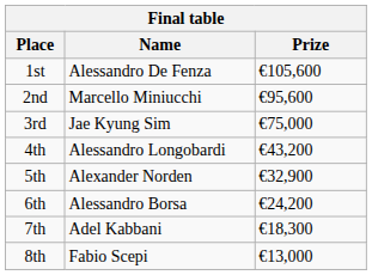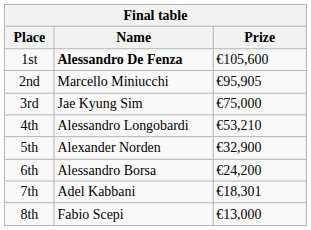 <table class="wikitable">
 <tr>
 <th colspan="3">Final table</th>
 </tr>
 <tr>
 <th style="width:50px;">Place</th>
 <th style="width:175px;">Name</th>
 <th style="width:100px;">Prize</th>
 </tr>
 <tr>
 <td style="text-align:center;">1st</td>
-<td> Alessandro De Fenza</td>
+<td><strong> Alessandro De Fenza</strong></td>
 <td>€105,600</td>
 </tr>
 <tr>
 <td style="text-align:center;">2nd</td>
 <td> Marcello Miniucchi</td>
-<td>€95,600</td>
+<td>€95,905</td>
 </tr>
 <tr>
 <td style="text-align:center;">3rd</td>
 <td> Jae Kyung Sim</td>
 <td>€75,000</td>
 </tr>
 <tr>
 <td style="text-align:center;">4th</td>
 <td> Alessandro Longobardi</td>
-<td>€43,200</td>
+<td>€53,210</td>
 </tr>
 <tr>
 <td style="text-align:center;">5th</td>
 <td> Alexander Norden</td>
 <td>€32,900</td>
 </tr>
 <tr>
 <td style="text-align:center;">6th</td>
 <td> Alessandro Borsa</td>
 <td>€24,200</td>
 </tr>
 <tr>
 <td style="text-align:center;">7th</td>
 <td> Adel Kabbani</td>
-<td>€18,300</td>
+<td>€18,301</td>
 </tr>
 <tr>
 <td style="text-align:center;">8th</td>
 <td> Fabio Scepi</td>
 <td>€13,000</td>
 </tr>
 </table>
